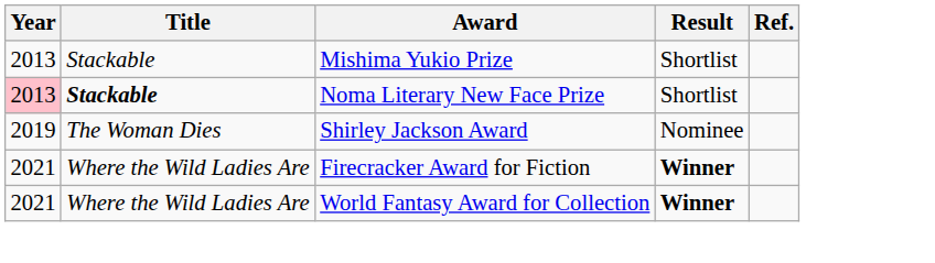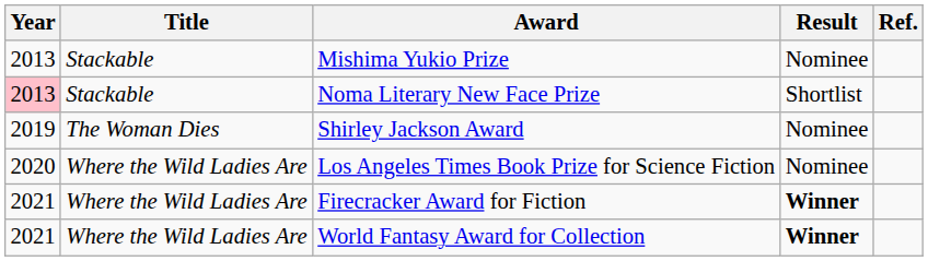 <table class="wikitable">
 <tr>
 <th>Year</th>
 <th>Title</th>
 <th>Award</th>
 <th>Result</th>
 <th>Ref.</th>
 </tr>
 <tr>
 <td>2013</td>
 <td><em>Stackable</em></td>
 <td><a href='#'>Mishima Yukio Prize</a></td>
-<td>Shortlist</td>
+<td>Nominee</td>
 <td></td>
 </tr>
 <tr>
 <td style="background: pink;">2013</td>
-<td><strong><em>Stackable</em></strong></td>
+<td><em>Stackable</em></td>
 <td><a href='#'>Noma Literary New Face Prize</a></td>
 <td>Shortlist</td>
 <td></td>
 </tr>
 <tr>
 <td>2019</td>
 <td><em>The Woman Dies</em></td>
 <td><a href='#'>Shirley Jackson Award</a></td>
+<td>Nominee</td>
+<td></td>
+</tr>
+<tr>
+<td>2020</td>
+<td><em>Where the Wild Ladies Are</em></td>
+<td><a href='#'>Los Angeles Times Book Prize</a> for Science Fiction</td>
 <td>Nominee</td>
 <td></td>
 </tr>
 <tr>
 <td>2021</td>
 <td><em>Where the Wild Ladies Are</em></td>
 <td><a href='#'>Firecracker Award</a> for Fiction</td>
 <td><strong>Winner</strong></td>
 <td></td>
 </tr>
 <tr>
 <td>2021</td>
 <td><em>Where the Wild Ladies Are</em></td>
 <td><a href='#'>World Fantasy Award for Collection</a></td>
 <td><strong>Winner</strong></td>
 <td></td>
 </tr>
 </table>
